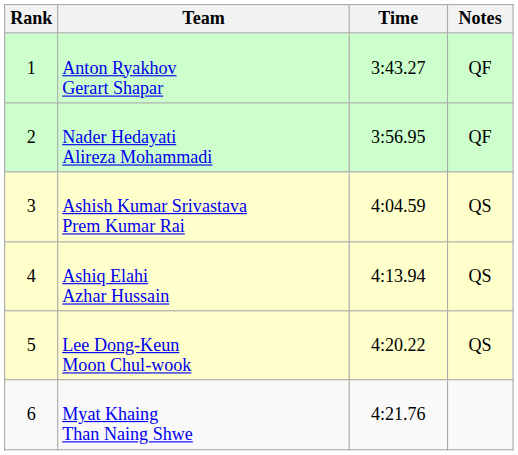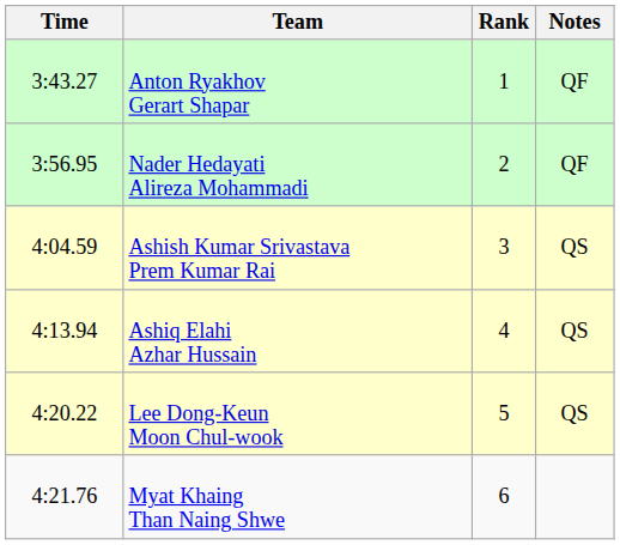 <table class=wikitable style="text-align:center">
 <tr>
+<th width=80>Time</th>
+<th width=250>Team</th>
 <th width=40>Rank</th>
-<th width=250>Team</th>
-<th width=80>Time</th>
 <th width=50>Notes</th>
 </tr>
 <tr bgcolor="ccffcc">
+<td>3:43.27</td>
+<td align=left><br><a href='#'>Anton Ryakhov</a><br><a href='#'>Gerart Shapar</a></td>
 <td>1</td>
-<td align=left><br><a href='#'>Anton Ryakhov</a><br><a href='#'>Gerart Shapar</a></td>
-<td>3:43.27</td>
 <td>QF</td>
 </tr>
 <tr bgcolor="ccffcc">
+<td>3:56.95</td>
+<td align=left><br><a href='#'>Nader Hedayati</a><br><a href='#'>Alireza Mohammadi</a></td>
 <td>2</td>
-<td align=left><br><a href='#'>Nader Hedayati</a><br><a href='#'>Alireza Mohammadi</a></td>
-<td>3:56.95</td>
 <td>QF</td>
 </tr>
 <tr bgcolor="#ffffcc">
+<td>4:04.59</td>
+<td align=left><br><a href='#'>Ashish Kumar Srivastava</a><br><a href='#'>Prem Kumar Rai</a></td>
 <td>3</td>
-<td align=left><br><a href='#'>Ashish Kumar Srivastava</a><br><a href='#'>Prem Kumar Rai</a></td>
-<td>4:04.59</td>
 <td>QS</td>
 </tr>
 <tr bgcolor="#ffffcc">
+<td>4:13.94</td>
+<td align=left><br><a href='#'>Ashiq Elahi</a><br><a href='#'>Azhar Hussain</a></td>
 <td>4</td>
-<td align=left><br><a href='#'>Ashiq Elahi</a><br><a href='#'>Azhar Hussain</a></td>
-<td>4:13.94</td>
 <td>QS</td>
 </tr>
 <tr bgcolor="#ffffcc">
+<td>4:20.22</td>
+<td align=left><br><a href='#'>Lee Dong-Keun</a><br><a href='#'>Moon Chul-wook</a></td>
 <td>5</td>
-<td align=left><br><a href='#'>Lee Dong-Keun</a><br><a href='#'>Moon Chul-wook</a></td>
-<td>4:20.22</td>
 <td>QS</td>
 </tr>
 <tr>
+<td>4:21.76</td>
+<td align=left><br><a href='#'>Myat Khaing</a><br><a href='#'>Than Naing Shwe</a></td>
 <td>6</td>
-<td align=left><br><a href='#'>Myat Khaing</a><br><a href='#'>Than Naing Shwe</a></td>
-<td>4:21.76</td>
 <td></td>
 </tr>
 </table>
